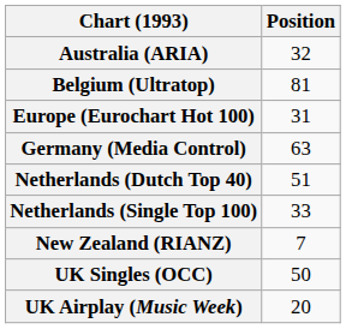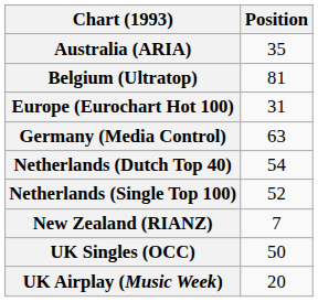 <table class="wikitable sortable plainrowheaders" style="text-align:center">
 <tr>
 <th scope="col">Chart (1993)</th>
 <th scope="col">Position</th>
 </tr>
 <tr>
 <th scope="row">Australia (ARIA)</th>
-<td>32</td>
+<td>35</td>
 </tr>
 <tr>
 <th scope="row">Belgium (Ultratop)</th>
 <td>81</td>
 </tr>
 <tr>
 <th scope="row">Europe (Eurochart Hot 100)</th>
 <td>31</td>
 </tr>
 <tr>
 <th scope="row">Germany (Media Control)</th>
 <td>63</td>
 </tr>
 <tr>
 <th scope="row">Netherlands (Dutch Top 40)</th>
-<td>51</td>
+<td>54</td>
 </tr>
 <tr>
 <th scope="row">Netherlands (Single Top 100)</th>
-<td>33</td>
+<td>52</td>
 </tr>
 <tr>
 <th scope="row">New Zealand (RIANZ)</th>
 <td>7</td>
 </tr>
 <tr>
 <th scope="row">UK Singles (OCC)</th>
 <td>50</td>
 </tr>
 <tr>
 <th scope="row">UK Airplay (<em>Music Week</em>)</th>
 <td>20</td>
 </tr>
 </table>
